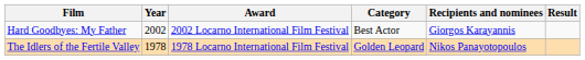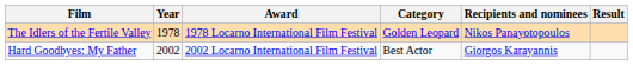 <table class="wikitable">
 <tr>
 <th>Film</th>
 <th>Year</th>
 <th>Award</th>
 <th>Category</th>
 <th>Recipients and nominees</th>
 <th>Result</th>
 </tr>
+<tr style="background:#FFDEAD;">
+<td><a href='#'>The Idlers of the Fertile Valley</a></td>
+<td>1978</td>
+<td><a href='#'>1978 Locarno International Film Festival</a></td>
+<td><a href='#'>Golden Leopard</a></td>
+<td><a href='#'>Nikos Panayotopoulos</a></td>
+<td></td>
+</tr>
 <tr>
 <td><a href='#'>Hard Goodbyes: My Father</a></td>
 <td>2002</td>
 <td><a href='#'>2002 Locarno International Film Festival</a></td>
 <td>Best Actor</td>
 <td><a href='#'>Giorgos Karayannis</a></td>
 <td></td>
 </tr>
-<tr style="background:#FFDEAD;">
-<td><a href='#'>The Idlers of the Fertile Valley</a></td>
-<td>1978</td>
-<td><a href='#'>1978 Locarno International Film Festival</a></td>
-<td><a href='#'>Golden Leopard</a></td>
-<td><a href='#'>Nikos Panayotopoulos</a></td>
-<td></td>
-</tr>
 </table>
